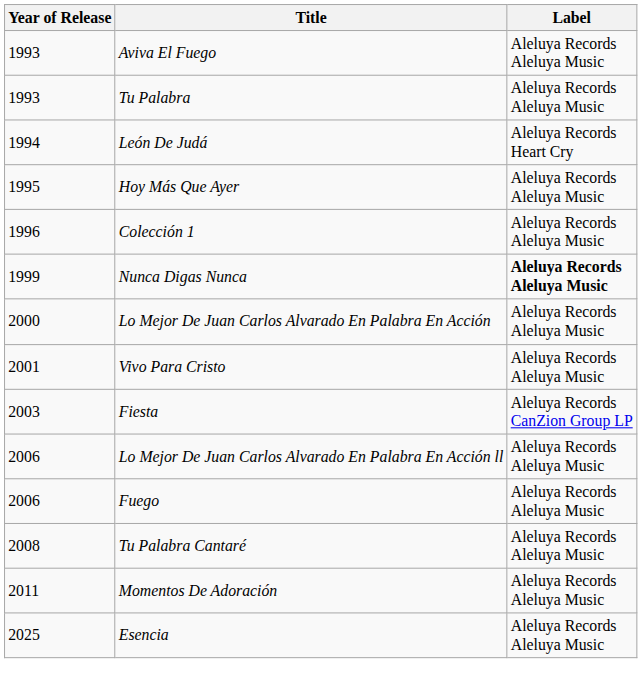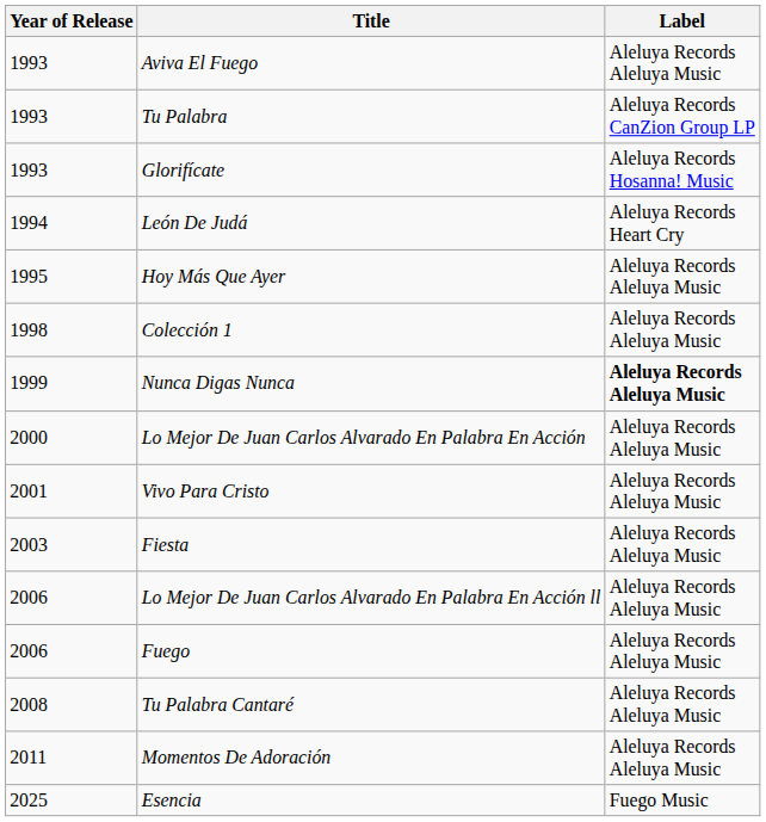 <table class="wikitable" style="font-size: 95%;">
 <tr>
 <th>Year of Release</th>
 <th>Title</th>
 <th>Label</th>
 </tr>
 <tr>
 <td>1993</td>
 <td><em>Aviva El Fuego</em></td>
 <td>Aleluya Records<br> Aleluya Music</td>
 </tr>
 <tr>
 <td>1993</td>
 <td><em>Tu Palabra</em></td>
-<td>Aleluya Records<br> Aleluya Music</td>
+<td>Aleluya Records<br><a href='#'>CanZion Group LP</a></td>
+</tr>
+<tr>
+<td>1993</td>
+<td><em>Glorifícate</em></td>
+<td>Aleluya Records<br> <a href='#'>Hosanna! Music</a></td>
 </tr>
 <tr>
 <td>1994</td>
 <td><em>León De Judá</em></td>
 <td>Aleluya Records<br> Heart Cry</td>
 </tr>
 <tr>
 <td>1995</td>
 <td><em>Hoy Más Que Ayer</em></td>
 <td>Aleluya Records<br> Aleluya Music</td>
 </tr>
 <tr>
-<td>1996</td>
+<td>1998</td>
 <td><em>Colección 1</em></td>
 <td>Aleluya Records<br> Aleluya Music</td>
 </tr>
 <tr>
 <td>1999</td>
 <td><em>Nunca Digas Nunca</em></td>
 <td><strong>Aleluya Records<br> Aleluya Music</strong></td>
 </tr>
 <tr>
 <td>2000</td>
 <td><em>Lo Mejor De Juan Carlos Alvarado En Palabra En Acción</em></td>
 <td>Aleluya Records<br> Aleluya Music</td>
 </tr>
 <tr>
 <td>2001</td>
 <td><em>Vivo Para Cristo</em></td>
 <td>Aleluya Records<br> Aleluya Music</td>
 </tr>
 <tr>
 <td>2003</td>
 <td><em>Fiesta</em></td>
-<td>Aleluya Records<br><a href='#'>CanZion Group LP</a></td>
+<td>Aleluya Records<br> Aleluya Music</td>
 </tr>
 <tr>
 <td>2006</td>
 <td><em>Lo Mejor De Juan Carlos Alvarado En Palabra En Acción ll</em></td>
 <td>Aleluya Records<br> Aleluya Music</td>
 </tr>
 <tr>
 <td>2006</td>
 <td><em>Fuego</em></td>
 <td>Aleluya Records<br> Aleluya Music</td>
 </tr>
 <tr>
 <td>2008</td>
 <td><em>Tu Palabra Cantaré</em></td>
 <td>Aleluya Records<br> Aleluya Music</td>
 </tr>
 <tr>
 <td>2011</td>
 <td><em>Momentos De Adoración</em></td>
 <td>Aleluya Records<br> Aleluya Music</td>
 </tr>
 <tr>
 <td>2025</td>
 <td><em>Esencia</em></td>
-<td>Aleluya Records<br> Aleluya Music</td>
+<td>Fuego Music</td>
 </tr>
 </table>
